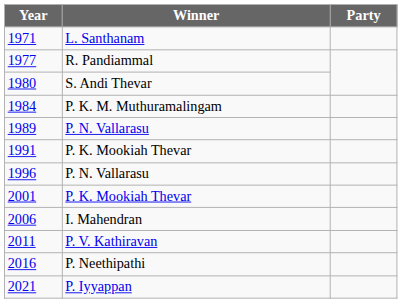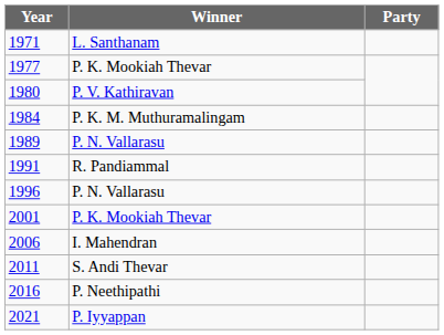 <table class="wikitable" width="50%">
 <tr>
 <th style="background-color:#666666; color:white">Year</th>
 <th style="background-color:#666666; color:white">Winner</th>
 <th style="background-color:#666666; color:white" colspan="2">Party</th>
 </tr>
 <tr>
 <td><a href='#'>1971</a></td>
 <td><a href='#'>L. Santhanam</a></td>
 <td></td>
 </tr>
 <tr>
 <td><a href='#'>1977</a></td>
-<td>R. Pandiammal</td>
+<td>P. K. Mookiah Thevar</td>
 </tr>
 <tr>
 <td><a href='#'>1980</a></td>
-<td>S. Andi Thevar</td>
+<td><a href='#'>P. V. Kathiravan</a></td>
 </tr>
 <tr>
 <td><a href='#'>1984</a></td>
 <td>P. K. M. Muthuramalingam</td>
 <td></td>
 </tr>
 <tr>
 <td><a href='#'>1989</a></td>
 <td><a href='#'>P. N. Vallarasu</a></td>
 <td></td>
 </tr>
 <tr>
 <td><a href='#'>1991</a></td>
-<td>P. K. Mookiah Thevar</td>
+<td>R. Pandiammal</td>
 <td></td>
 </tr>
 <tr>
 <td><a href='#'>1996</a></td>
 <td>P. N. Vallarasu</td>
 <td></td>
 </tr>
 <tr>
 <td><a href='#'>2001</a></td>
 <td><a href='#'>P. K. Mookiah Thevar</a></td>
 </tr>
 <tr>
 <td><a href='#'>2006</a></td>
 <td>I. Mahendran</td>
 <td></td>
 </tr>
 <tr>
 <td><a href='#'>2011</a></td>
-<td><a href='#'>P. V. Kathiravan</a></td>
+<td>S. Andi Thevar</td>
 <td></td>
 </tr>
 <tr>
 <td><a href='#'>2016</a></td>
 <td>P. Neethipathi</td>
 <td></td>
 </tr>
 <tr>
 <td><a href='#'>2021</a></td>
 <td><a href='#'>P. Iyyappan</a></td>
 </tr>
 </table>
